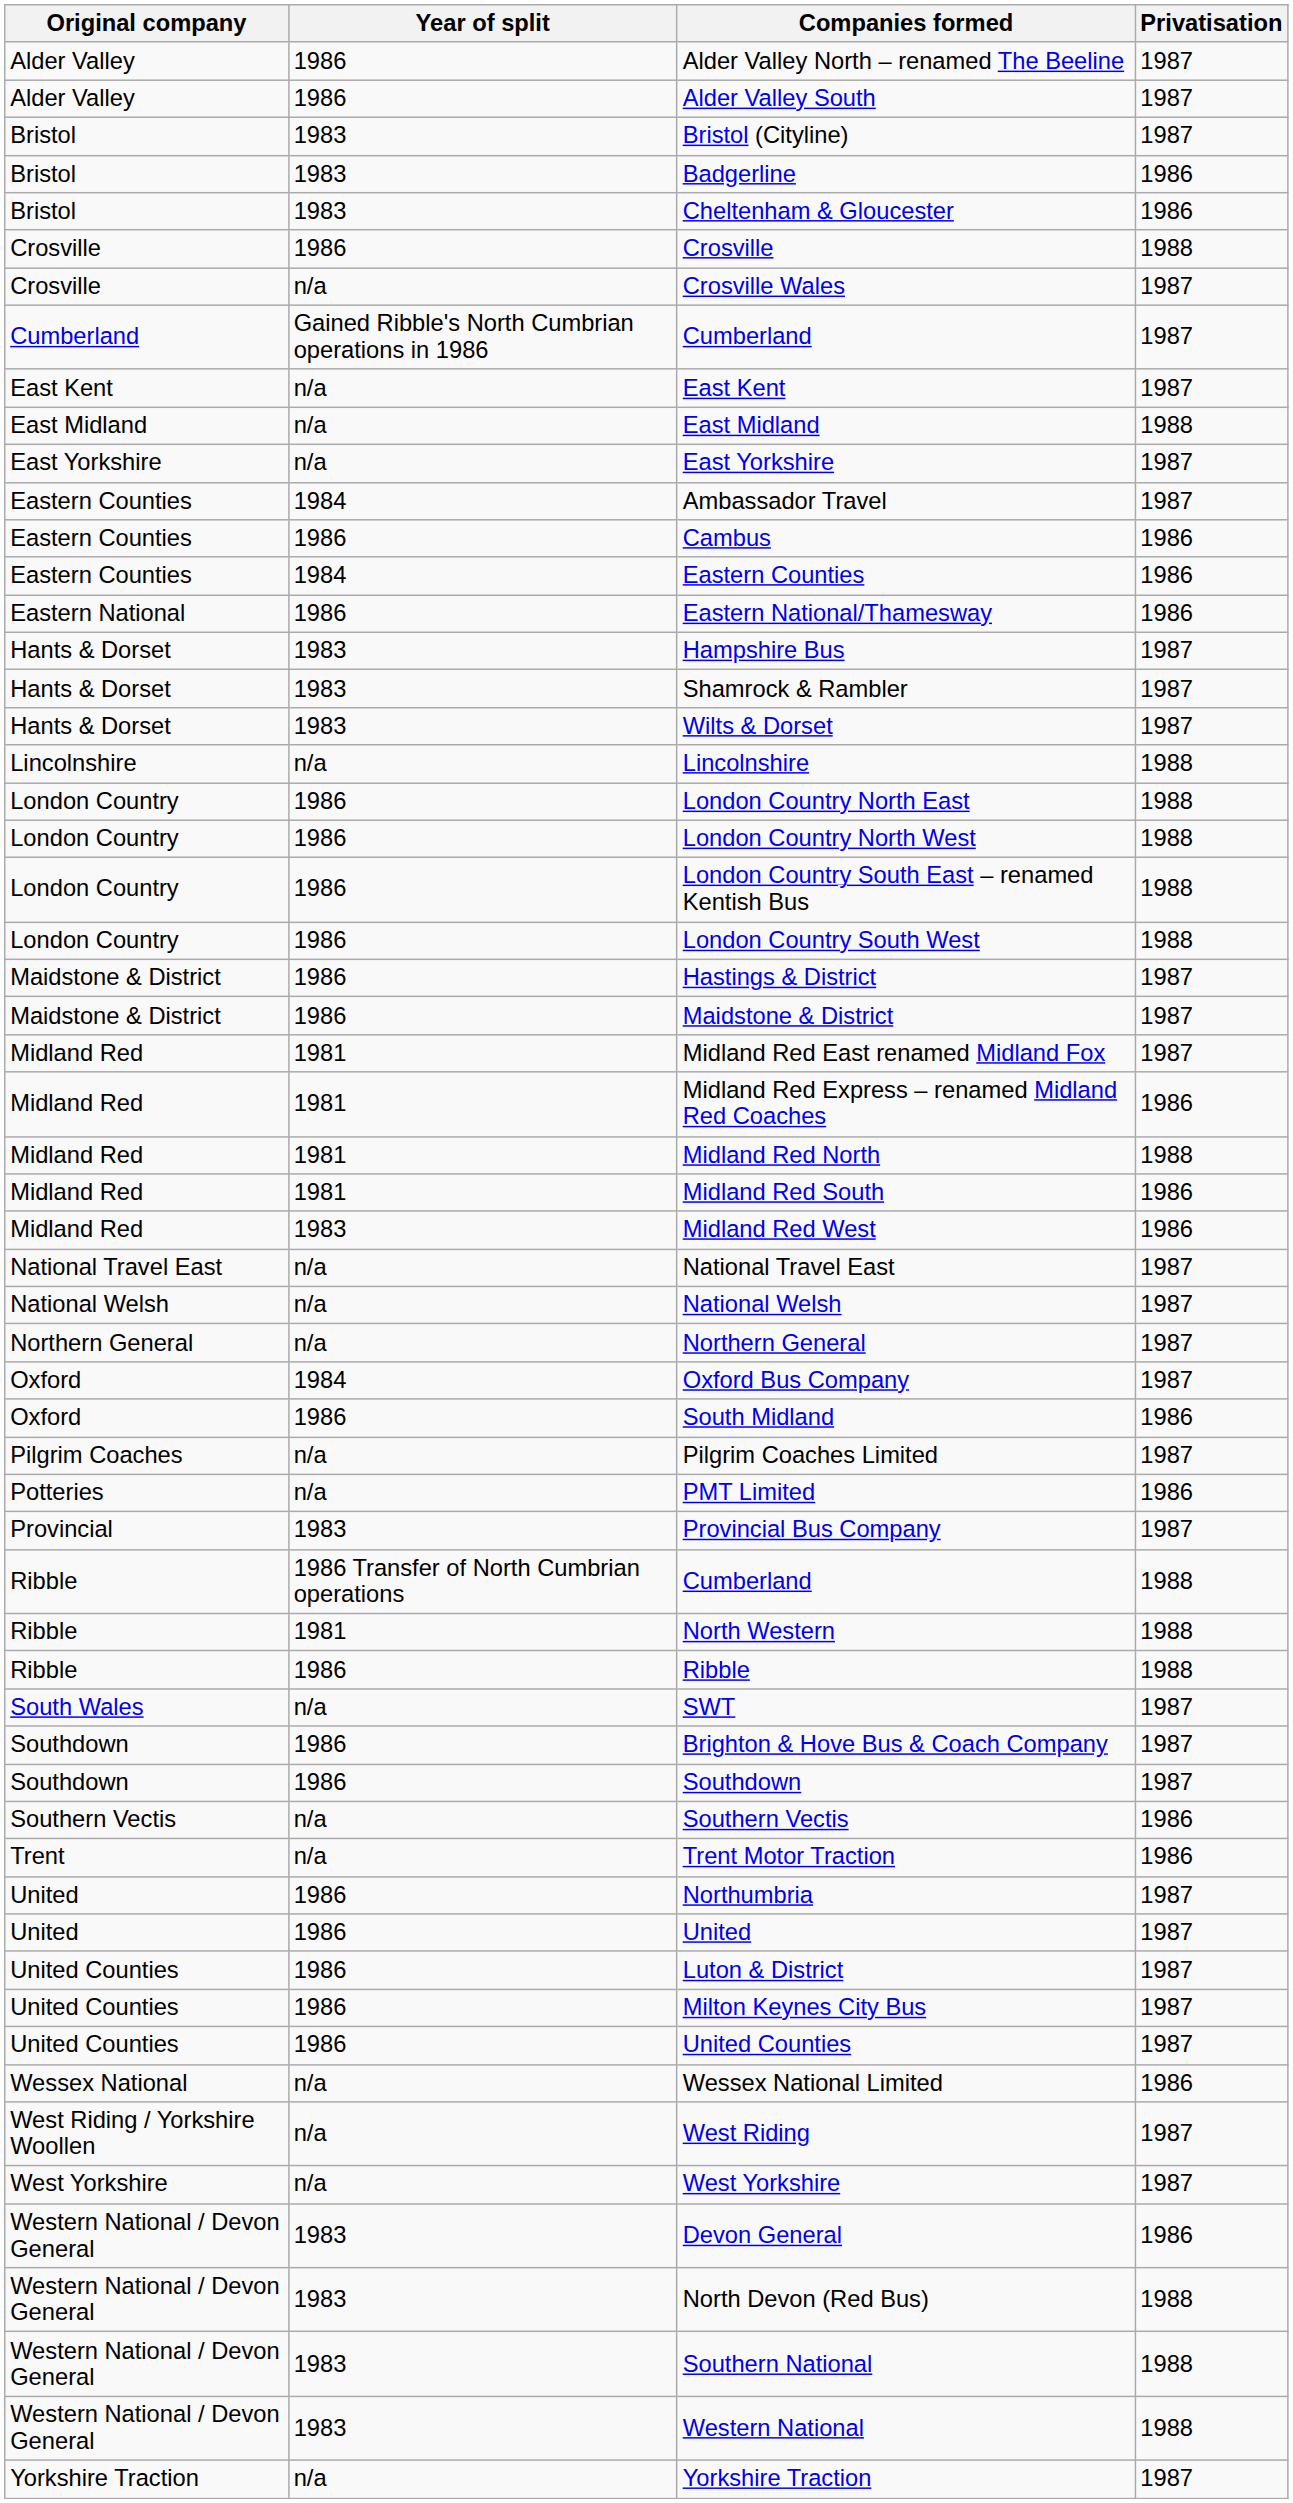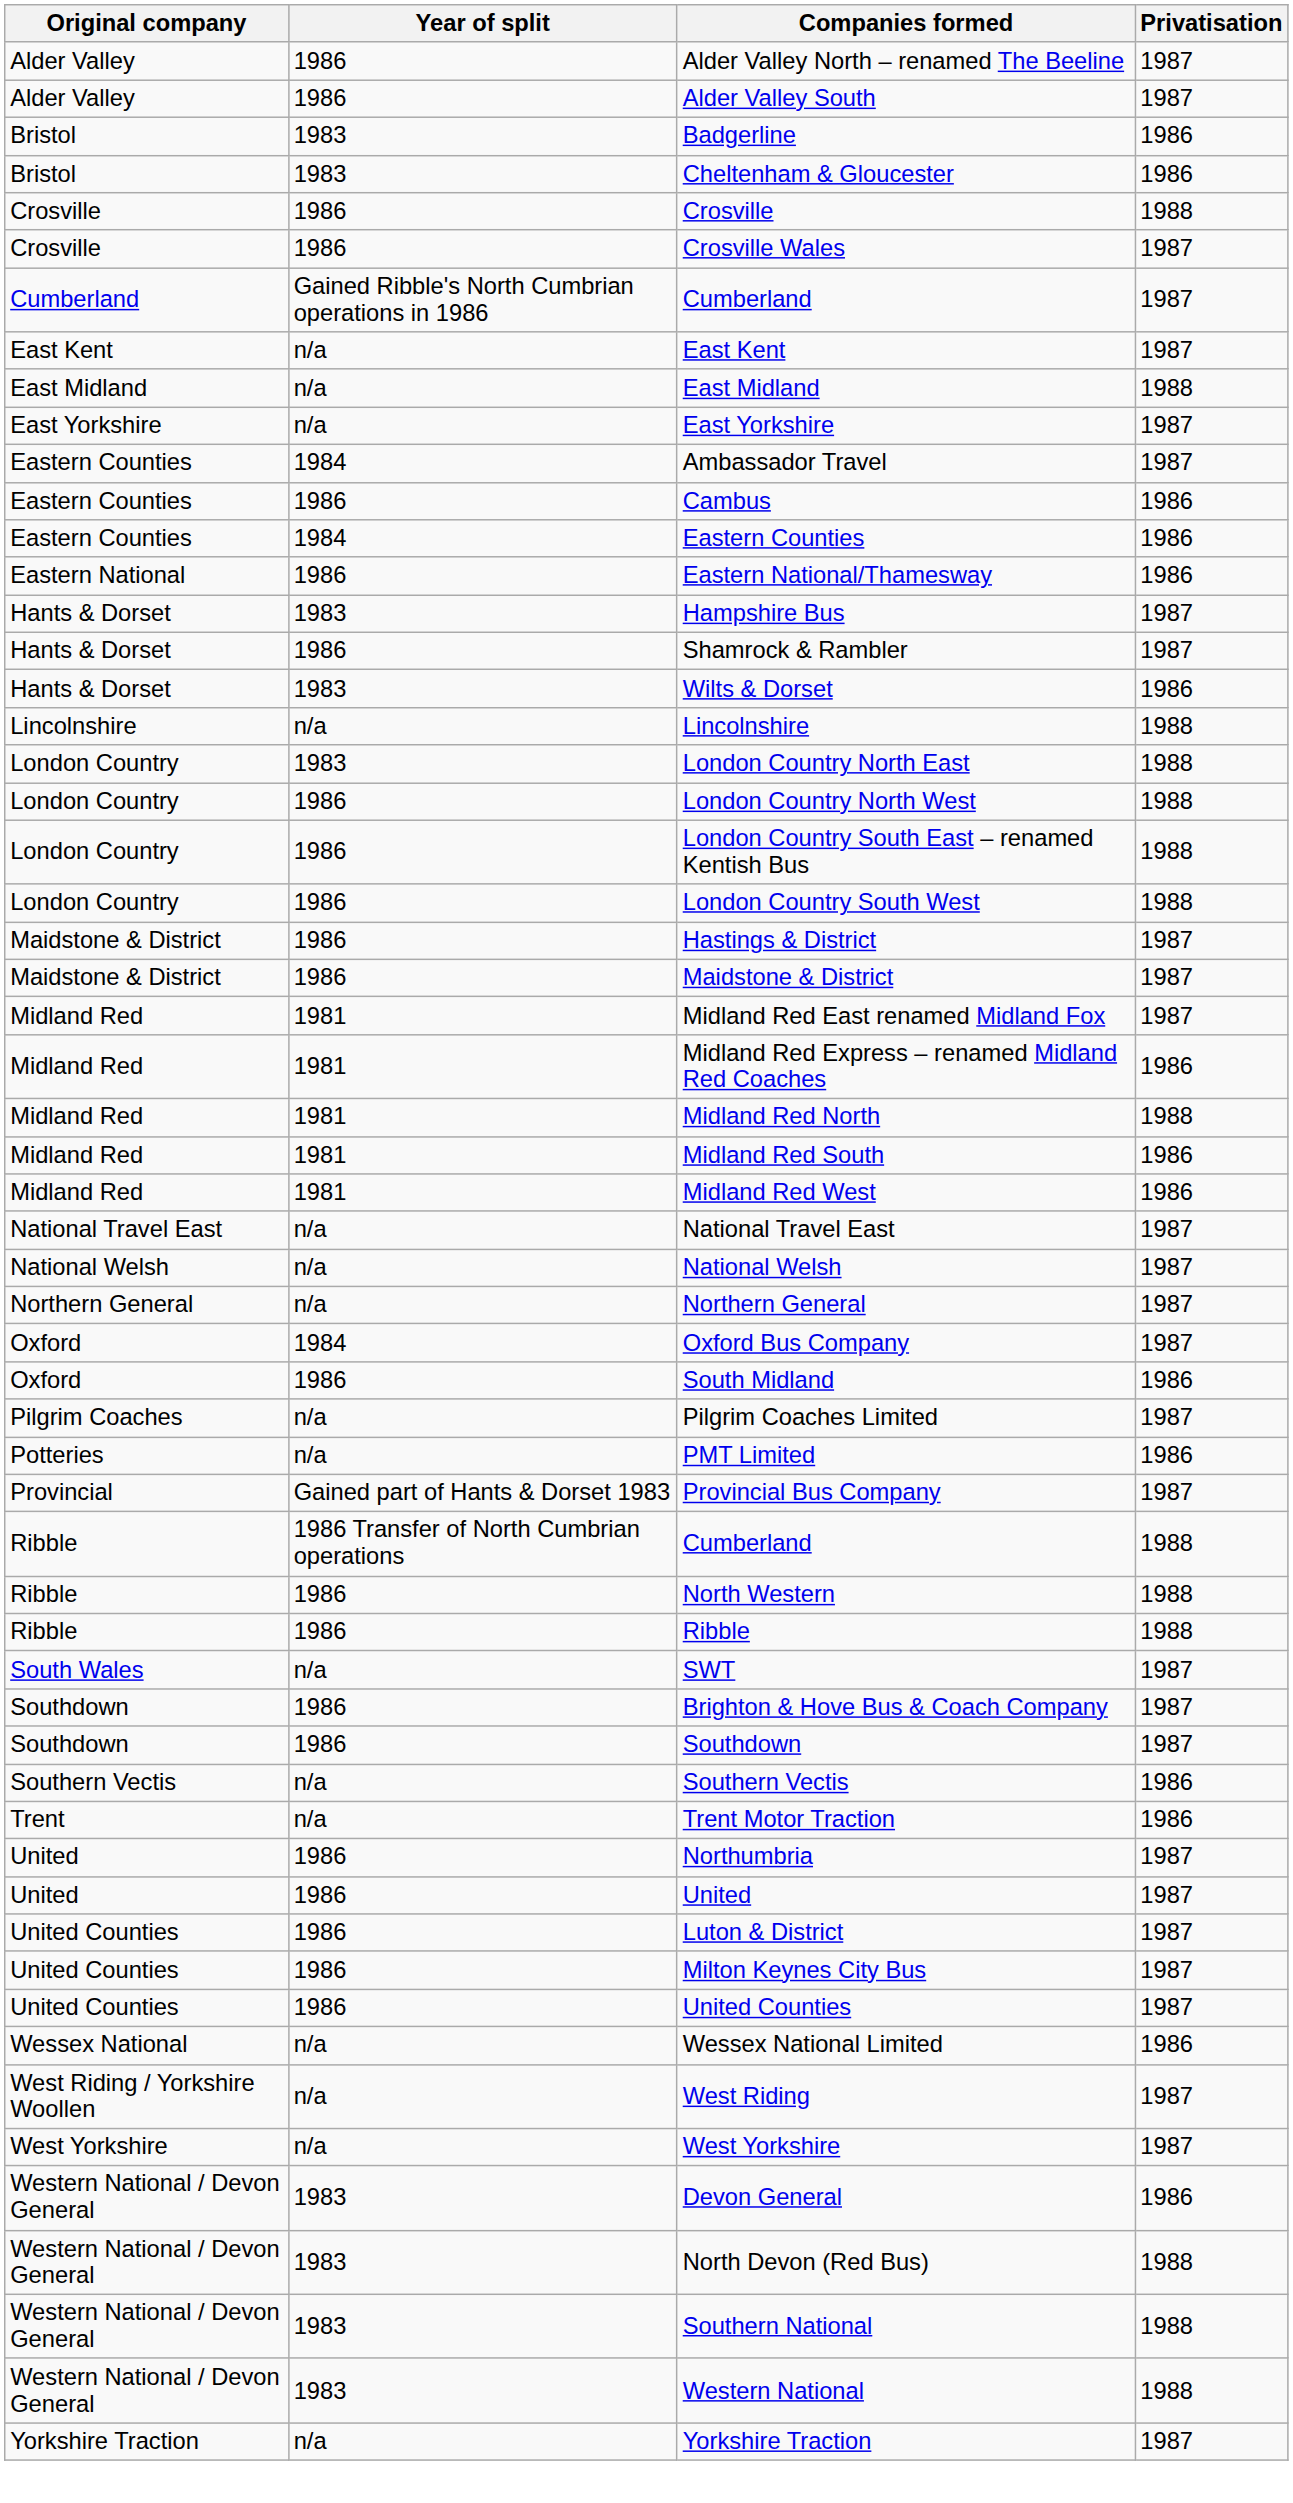 <table class="wikitable">
 <tr>
 <th>Original company</th>
 <th>Year of split</th>
 <th>Companies formed</th>
 <th>Privatisation</th>
 </tr>
 <tr>
 <td>Alder Valley</td>
 <td>1986</td>
 <td>Alder Valley North – renamed <a href='#'>The Beeline</a></td>
 <td>1987</td>
 </tr>
 <tr>
 <td>Alder Valley</td>
 <td>1986</td>
 <td><a href='#'>Alder Valley South</a></td>
 <td>1987</td>
 </tr>
 <tr>
 <td>Bristol</td>
 <td>1983</td>
-<td><a href='#'>Bristol</a> (Cityline)</td>
-<td>1987</td>
-</tr>
-<tr>
-<td>Bristol</td>
-<td>1983</td>
 <td><a href='#'>Badgerline</a></td>
 <td>1986</td>
 </tr>
 <tr>
 <td>Bristol</td>
 <td>1983</td>
 <td><a href='#'>Cheltenham & Gloucester</a></td>
 <td>1986</td>
 </tr>
 <tr>
 <td>Crosville</td>
 <td>1986</td>
 <td><a href='#'>Crosville</a></td>
 <td>1988</td>
 </tr>
 <tr>
 <td>Crosville</td>
-<td>n/a</td>
+<td>1986</td>
 <td><a href='#'>Crosville Wales</a></td>
 <td>1987</td>
 </tr>
 <tr>
 <td><a href='#'>Cumberland</a></td>
 <td>Gained Ribble's North Cumbrian operations in 1986</td>
 <td><a href='#'>Cumberland</a></td>
 <td>1987</td>
 </tr>
 <tr>
 <td>East Kent</td>
 <td>n/a</td>
 <td><a href='#'>East Kent</a></td>
 <td>1987</td>
 </tr>
 <tr>
 <td>East Midland</td>
 <td>n/a</td>
 <td><a href='#'>East Midland</a></td>
 <td>1988</td>
 </tr>
 <tr>
 <td>East Yorkshire</td>
 <td>n/a</td>
 <td><a href='#'>East Yorkshire</a></td>
 <td>1987</td>
 </tr>
 <tr>
 <td>Eastern Counties</td>
 <td>1984</td>
 <td>Ambassador Travel</td>
 <td>1987</td>
 </tr>
 <tr>
 <td>Eastern Counties</td>
 <td>1986</td>
 <td><a href='#'>Cambus</a></td>
 <td>1986</td>
 </tr>
 <tr>
 <td>Eastern Counties</td>
 <td>1984</td>
 <td><a href='#'>Eastern Counties</a></td>
 <td>1986</td>
 </tr>
 <tr>
 <td>Eastern National</td>
 <td>1986</td>
 <td><a href='#'>Eastern National/Thamesway</a></td>
 <td>1986</td>
 </tr>
 <tr>
 <td>Hants & Dorset</td>
 <td>1983</td>
 <td><a href='#'>Hampshire Bus</a></td>
 <td>1987</td>
 </tr>
 <tr>
 <td>Hants & Dorset</td>
-<td>1983</td>
+<td>1986</td>
 <td>Shamrock & Rambler</td>
 <td>1987</td>
 </tr>
 <tr>
 <td>Hants & Dorset</td>
 <td>1983</td>
 <td><a href='#'>Wilts & Dorset</a></td>
-<td>1987</td>
+<td>1986</td>
 </tr>
 <tr>
 <td>Lincolnshire</td>
 <td>n/a</td>
 <td><a href='#'>Lincolnshire</a></td>
 <td>1988</td>
 </tr>
 <tr>
 <td>London Country</td>
-<td>1986</td>
+<td>1983</td>
 <td><a href='#'>London Country North East</a></td>
 <td>1988</td>
 </tr>
 <tr>
 <td>London Country</td>
 <td>1986</td>
 <td><a href='#'>London Country North West</a></td>
 <td>1988</td>
 </tr>
 <tr>
 <td>London Country</td>
 <td>1986</td>
 <td><a href='#'>London Country South East</a> – renamed Kentish Bus</td>
 <td>1988</td>
 </tr>
 <tr>
 <td>London Country</td>
 <td>1986</td>
 <td><a href='#'>London Country South West</a></td>
 <td>1988</td>
 </tr>
 <tr>
 <td>Maidstone & District</td>
 <td>1986</td>
 <td><a href='#'>Hastings & District</a></td>
 <td>1987</td>
 </tr>
 <tr>
 <td>Maidstone & District</td>
 <td>1986</td>
 <td><a href='#'>Maidstone & District</a></td>
 <td>1987</td>
 </tr>
 <tr>
 <td>Midland Red</td>
 <td>1981</td>
 <td>Midland Red East renamed <a href='#'>Midland Fox</a></td>
 <td>1987</td>
 </tr>
 <tr>
 <td>Midland Red</td>
 <td>1981</td>
 <td>Midland Red Express – renamed <a href='#'>Midland Red Coaches</a></td>
 <td>1986</td>
 </tr>
 <tr>
 <td>Midland Red</td>
 <td>1981</td>
 <td><a href='#'>Midland Red North</a></td>
 <td>1988</td>
 </tr>
 <tr>
 <td>Midland Red</td>
 <td>1981</td>
 <td><a href='#'>Midland Red South</a></td>
 <td>1986</td>
 </tr>
 <tr>
 <td>Midland Red</td>
-<td>1983</td>
+<td>1981</td>
 <td><a href='#'>Midland Red West</a></td>
 <td>1986</td>
 </tr>
 <tr>
 <td>National Travel East</td>
 <td>n/a</td>
 <td>National Travel East</td>
 <td>1987</td>
 </tr>
 <tr>
 <td>National Welsh</td>
 <td>n/a</td>
 <td><a href='#'>National Welsh</a></td>
 <td>1987</td>
 </tr>
 <tr>
 <td>Northern General</td>
 <td>n/a</td>
 <td><a href='#'>Northern General</a></td>
 <td>1987</td>
 </tr>
 <tr>
 <td>Oxford</td>
 <td>1984</td>
 <td><a href='#'>Oxford Bus Company</a></td>
 <td>1987</td>
 </tr>
 <tr>
 <td>Oxford</td>
 <td>1986</td>
 <td><a href='#'>South Midland</a></td>
 <td>1986</td>
 </tr>
 <tr>
 <td>Pilgrim Coaches</td>
 <td>n/a</td>
 <td>Pilgrim Coaches Limited</td>
 <td>1987</td>
 </tr>
 <tr>
 <td>Potteries</td>
 <td>n/a</td>
 <td><a href='#'>PMT Limited</a></td>
 <td>1986</td>
 </tr>
 <tr>
 <td>Provincial</td>
-<td>1983</td>
+<td>Gained part of Hants & Dorset 1983</td>
 <td><a href='#'>Provincial Bus Company</a></td>
 <td>1987</td>
 </tr>
 <tr>
 <td>Ribble</td>
 <td>1986 Transfer of North Cumbrian operations</td>
 <td><a href='#'>Cumberland</a></td>
 <td>1988</td>
 </tr>
 <tr>
 <td>Ribble</td>
-<td>1981</td>
+<td>1986</td>
 <td><a href='#'>North Western</a></td>
 <td>1988</td>
 </tr>
 <tr>
 <td>Ribble</td>
 <td>1986</td>
 <td><a href='#'>Ribble</a></td>
 <td>1988</td>
 </tr>
 <tr>
 <td><a href='#'>South Wales</a></td>
 <td>n/a</td>
 <td><a href='#'>SWT</a></td>
 <td>1987</td>
 </tr>
 <tr>
 <td>Southdown</td>
 <td>1986</td>
 <td><a href='#'>Brighton & Hove Bus & Coach Company</a></td>
 <td>1987</td>
 </tr>
 <tr>
 <td>Southdown</td>
 <td>1986</td>
 <td><a href='#'>Southdown</a></td>
 <td>1987</td>
 </tr>
 <tr>
 <td>Southern Vectis</td>
 <td>n/a</td>
 <td><a href='#'>Southern Vectis</a></td>
 <td>1986</td>
 </tr>
 <tr>
 <td>Trent</td>
 <td>n/a</td>
 <td><a href='#'>Trent Motor Traction</a></td>
 <td>1986</td>
 </tr>
 <tr>
 <td>United</td>
 <td>1986</td>
 <td><a href='#'>Northumbria</a></td>
 <td>1987</td>
 </tr>
 <tr>
 <td>United</td>
 <td>1986</td>
 <td><a href='#'>United</a></td>
 <td>1987</td>
 </tr>
 <tr>
 <td>United Counties</td>
 <td>1986</td>
 <td><a href='#'>Luton & District</a></td>
 <td>1987</td>
 </tr>
 <tr>
 <td>United Counties</td>
 <td>1986</td>
 <td><a href='#'>Milton Keynes City Bus</a></td>
 <td>1987</td>
 </tr>
 <tr>
 <td>United Counties</td>
 <td>1986</td>
 <td><a href='#'>United Counties</a></td>
 <td>1987</td>
 </tr>
 <tr>
 <td>Wessex National</td>
 <td>n/a</td>
 <td>Wessex National Limited</td>
 <td>1986</td>
 </tr>
 <tr>
 <td>West Riding / Yorkshire Woollen</td>
 <td>n/a</td>
 <td><a href='#'>West Riding</a></td>
 <td>1987</td>
 </tr>
 <tr>
 <td>West Yorkshire</td>
 <td>n/a</td>
 <td><a href='#'>West Yorkshire</a></td>
 <td>1987</td>
 </tr>
 <tr>
 <td>Western National / Devon General</td>
 <td>1983</td>
 <td><a href='#'>Devon General</a></td>
 <td>1986</td>
 </tr>
 <tr>
 <td>Western National / Devon General</td>
 <td>1983</td>
 <td>North Devon (Red Bus)</td>
 <td>1988</td>
 </tr>
 <tr>
 <td>Western National / Devon General</td>
 <td>1983</td>
 <td><a href='#'>Southern National</a></td>
 <td>1988</td>
 </tr>
 <tr>
 <td>Western National / Devon General</td>
 <td>1983</td>
 <td><a href='#'>Western National</a></td>
 <td>1988</td>
 </tr>
 <tr>
 <td>Yorkshire Traction</td>
 <td>n/a</td>
 <td><a href='#'>Yorkshire Traction</a></td>
 <td>1987</td>
 </tr>
 </table>
